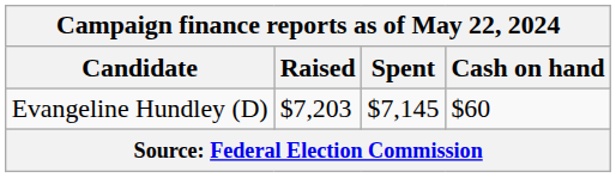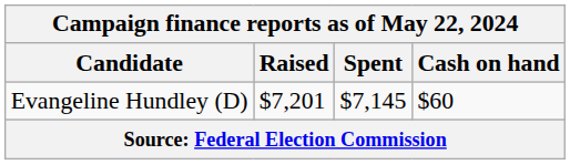 <table class="wikitable sortable">
 <tr>
 <th colspan=4>Campaign finance reports as of May 22, 2024</th>
 </tr>
 <tr style="text-align:center;">
 <th>Candidate</th>
 <th>Raised</th>
 <th>Spent</th>
 <th>Cash on hand</th>
 </tr>
 <tr>
 <td>Evangeline Hundley (D)</td>
-<td>$7,203</td>
+<td>$7,201</td>
 <td>$7,145</td>
 <td>$60</td>
 </tr>
 <tr>
 <th colspan="4"><small>Source: <a href='#'>Federal Election Commission</a></small></th>
 </tr>
 </table>
